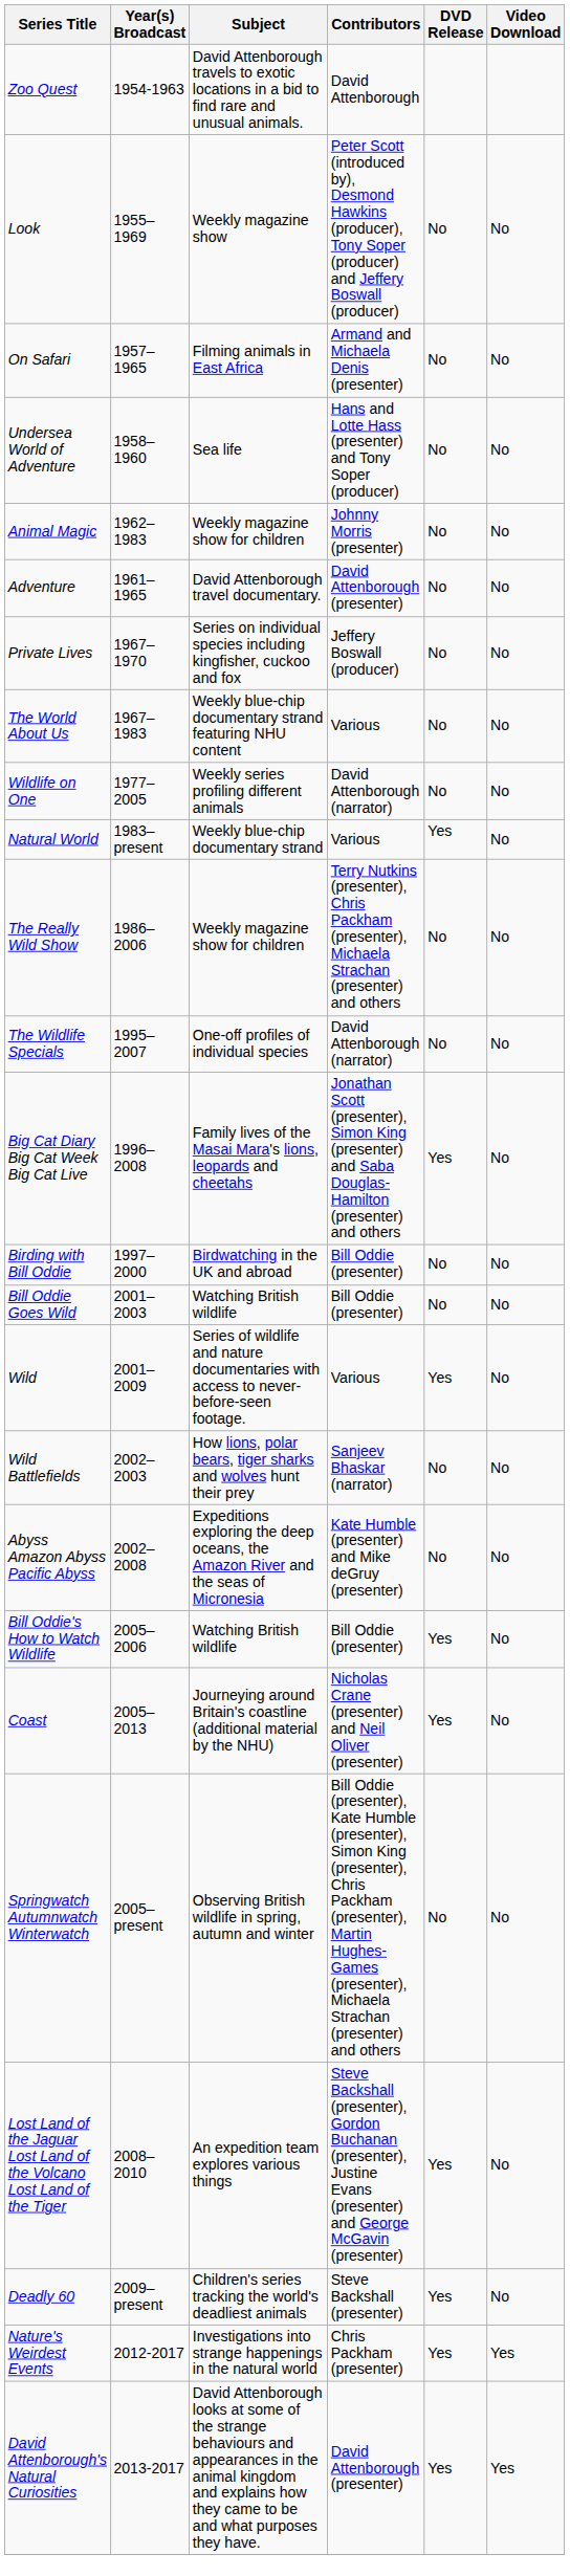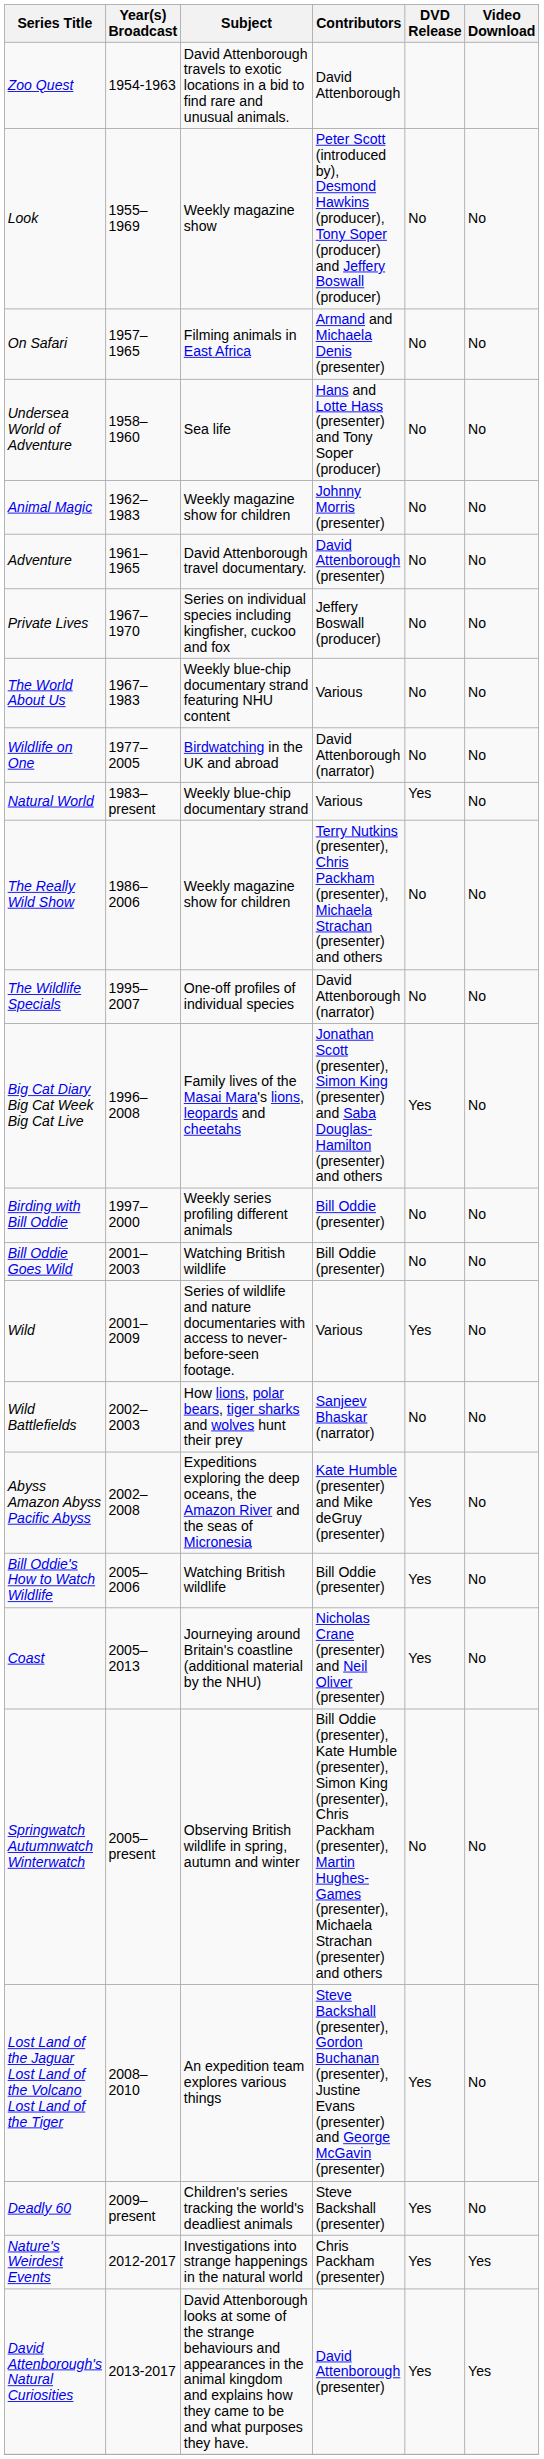 <table class="wikitable sortable">
 <tr>
 <th style="width: 18%;">Series Title</th>
 <th style="width: 5%;">Year(s) Broadcast</th>
 <th style="width: 49%;">Subject</th>
 <th style="width: 18%;">Contributors</th>
 <th style="width: 5%;">DVD Release</th>
 <th style="width: 5%;">Video Download</th>
 </tr>
 <tr>
 <td><em><a href='#'>Zoo Quest</a></em></td>
 <td>1954-1963</td>
 <td>David Attenborough travels to exotic locations in a bid to find rare and unusual animals.</td>
 <td>David Attenborough</td>
 <td></td>
 <td></td>
 </tr>
 <tr>
 <td><em>Look</em></td>
 <td>1955–1969</td>
 <td>Weekly magazine show</td>
 <td><a href='#'>Peter Scott</a> (introduced by), <a href='#'>Desmond Hawkins</a> (producer), <a href='#'>Tony Soper</a> (producer) and <a href='#'>Jeffery Boswall</a> (producer)</td>
 <td>No</td>
 <td>No</td>
 </tr>
 <tr>
 <td><em>On Safari</em></td>
 <td>1957–1965</td>
 <td>Filming animals in <a href='#'>East Africa</a></td>
 <td><a href='#'>Armand</a> and <a href='#'>Michaela Denis</a> (presenter)</td>
 <td>No</td>
 <td>No</td>
 </tr>
 <tr>
 <td><em>Undersea World of Adventure</em></td>
 <td>1958–1960</td>
 <td>Sea life</td>
 <td><a href='#'>Hans</a> and <a href='#'>Lotte Hass</a> (presenter) and Tony Soper (producer)</td>
 <td>No</td>
 <td>No</td>
 </tr>
 <tr>
 <td><em><a href='#'>Animal Magic</a></em></td>
 <td>1962–1983</td>
 <td>Weekly magazine show for children</td>
 <td><a href='#'>Johnny Morris</a> (presenter)</td>
 <td>No</td>
 <td>No</td>
 </tr>
 <tr>
 <td><em>Adventure</em></td>
 <td>1961–1965</td>
 <td>David Attenborough travel documentary.</td>
 <td><a href='#'>David Attenborough</a> (presenter)</td>
 <td>No</td>
 <td>No</td>
 </tr>
 <tr>
 <td><em>Private Lives</em></td>
 <td>1967–1970</td>
 <td>Series on individual species including kingfisher, cuckoo and fox</td>
 <td>Jeffery Boswall (producer)</td>
 <td>No</td>
 <td>No</td>
 </tr>
 <tr>
 <td><em><a href='#'>The World About Us</a></em></td>
 <td>1967–1983</td>
 <td>Weekly blue-chip documentary strand featuring NHU content</td>
 <td>Various</td>
 <td>No</td>
 <td>No</td>
 </tr>
 <tr>
 <td><em><a href='#'>Wildlife on One</a></em></td>
 <td>1977–2005</td>
-<td>Weekly series profiling different animals</td>
+<td><a href='#'>Birdwatching</a> in the UK and abroad</td>
 <td>David Attenborough (narrator)</td>
 <td>No</td>
 <td>No</td>
 </tr>
 <tr>
 <td><em><a href='#'>Natural World</a></em></td>
 <td>1983–present</td>
 <td>Weekly blue-chip documentary strand</td>
 <td>Various</td>
 <td>Yes<br><br></td>
 <td>No</td>
 </tr>
 <tr>
 <td><em><a href='#'>The Really Wild Show</a></em></td>
 <td>1986–2006</td>
 <td>Weekly magazine show for children</td>
 <td><a href='#'>Terry Nutkins</a> (presenter), <a href='#'>Chris Packham</a> (presenter), <a href='#'>Michaela Strachan</a> (presenter) and others</td>
 <td>No</td>
 <td>No</td>
 </tr>
 <tr>
 <td><em><a href='#'>The Wildlife Specials</a></em></td>
 <td>1995–2007</td>
 <td>One-off profiles of individual species</td>
 <td>David Attenborough (narrator)</td>
 <td>No</td>
 <td>No</td>
 </tr>
 <tr>
 <td><em><a href='#'>Big Cat Diary</a></em><br><em>Big Cat Week</em><br><em>Big Cat Live</em></td>
 <td>1996–2008</td>
 <td>Family lives of the <a href='#'>Masai Mara</a>'s <a href='#'>lions</a>, <a href='#'>leopards</a> and <a href='#'>cheetahs</a></td>
 <td><a href='#'>Jonathan Scott</a> (presenter), <a href='#'>Simon King</a> (presenter) and <a href='#'>Saba Douglas-Hamilton</a> (presenter) and others</td>
 <td>Yes</td>
 <td>No</td>
 </tr>
 <tr>
 <td><em><a href='#'>Birding with Bill Oddie</a></em></td>
 <td>1997–2000</td>
-<td><a href='#'>Birdwatching</a> in the UK and abroad</td>
+<td>Weekly series profiling different animals</td>
 <td><a href='#'>Bill Oddie</a> (presenter)</td>
 <td>No</td>
 <td>No</td>
 </tr>
 <tr>
 <td><em><a href='#'>Bill Oddie Goes Wild</a></em></td>
 <td>2001–2003</td>
 <td>Watching British wildlife</td>
 <td>Bill Oddie (presenter)</td>
 <td>No</td>
 <td>No</td>
 </tr>
 <tr>
 <td><em>Wild</em></td>
 <td>2001–2009</td>
 <td>Series of wildlife and nature documentaries with access to never-before-seen footage.</td>
 <td>Various</td>
 <td>Yes</td>
 <td>No</td>
 </tr>
 <tr>
 <td><em>Wild Battlefields</em></td>
 <td>2002–2003</td>
 <td>How <a href='#'>lions</a>, <a href='#'>polar bears</a>, <a href='#'>tiger sharks</a> and <a href='#'>wolves</a> hunt their prey</td>
 <td><a href='#'>Sanjeev Bhaskar</a> (narrator)</td>
 <td>No</td>
 <td>No</td>
 </tr>
 <tr>
 <td><em>Abyss</em><br><em>Amazon Abyss</em><br><em><a href='#'>Pacific Abyss</a></em></td>
 <td>2002–2008</td>
 <td>Expeditions exploring the deep oceans, the <a href='#'>Amazon River</a> and the seas of <a href='#'>Micronesia</a></td>
 <td><a href='#'>Kate Humble</a> (presenter) and Mike deGruy (presenter)</td>
-<td>No</td>
+<td>Yes</td>
 <td>No</td>
 </tr>
 <tr>
 <td><em><a href='#'>Bill Oddie's How to Watch Wildlife</a></em></td>
 <td>2005–2006</td>
 <td>Watching British wildlife</td>
 <td>Bill Oddie (presenter)</td>
 <td>Yes</td>
 <td>No</td>
 </tr>
 <tr>
 <td><em><a href='#'>Coast</a></em></td>
 <td>2005–2013</td>
 <td>Journeying around Britain's coastline (additional material by the NHU)</td>
 <td><a href='#'>Nicholas Crane</a> (presenter) and <a href='#'>Neil Oliver</a> (presenter)</td>
 <td>Yes</td>
 <td>No</td>
 </tr>
 <tr>
 <td><em><a href='#'>Springwatch</a></em><br><em><a href='#'>Autumnwatch</a></em><br><em><a href='#'>Winterwatch</a></em></td>
 <td>2005–present</td>
 <td>Observing British wildlife in spring, autumn and winter</td>
 <td>Bill Oddie (presenter), Kate Humble (presenter), Simon King (presenter), Chris Packham (presenter), <a href='#'>Martin Hughes-Games</a> (presenter), Michaela Strachan (presenter) and others</td>
 <td>No</td>
 <td>No</td>
 </tr>
 <tr>
 <td><em><a href='#'>Lost Land of the Jaguar</a></em><br><em><a href='#'>Lost Land of the Volcano</a></em><br><em><a href='#'>Lost Land of the Tiger</a></em></td>
 <td>2008–2010</td>
 <td>An expedition team explores various things</td>
 <td><a href='#'>Steve Backshall</a> (presenter), <a href='#'>Gordon Buchanan</a> (presenter), Justine Evans (presenter) and <a href='#'>George McGavin</a> (presenter)</td>
 <td>Yes</td>
 <td>No</td>
 </tr>
 <tr>
 <td><em><a href='#'>Deadly 60</a></em></td>
 <td>2009–present</td>
 <td>Children's series tracking the world's deadliest animals</td>
 <td>Steve Backshall (presenter)</td>
 <td>Yes</td>
 <td>No</td>
 </tr>
 <tr>
 <td><em><a href='#'>Nature's Weirdest Events</a></em></td>
 <td>2012-2017</td>
 <td>Investigations into strange happenings in the natural world</td>
 <td>Chris Packham (presenter)</td>
 <td>Yes</td>
 <td>Yes</td>
 </tr>
 <tr>
 <td><em><a href='#'>David Attenborough's Natural Curiosities</a></em></td>
 <td>2013-2017</td>
 <td>David Attenborough looks at some of the strange behaviours and appearances in the animal kingdom and explains how they came to be and what purposes they have.</td>
 <td><a href='#'>David Attenborough</a> (presenter)</td>
 <td>Yes</td>
 <td>Yes</td>
 </tr>
 <tr>
 </tr>
 </table>
